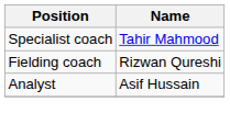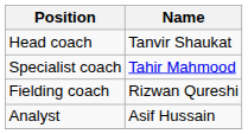 <table class="wikitable">
 <tr>
 <th>Position</th>
 <th>Name</th>
+</tr>
+<tr>
+<td>Head coach</td>
+<td>Tanvir Shaukat</td>
 </tr>
 <tr>
 <td>Specialist coach</td>
 <td><a href='#'>Tahir Mahmood</a></td>
 </tr>
 <tr>
 <td>Fielding coach</td>
 <td>Rizwan Qureshi</td>
 </tr>
 <tr>
 <td>Analyst</td>
 <td>Asif Hussain</td>
 </tr>
 <tr>
 </tr>
 </table>
